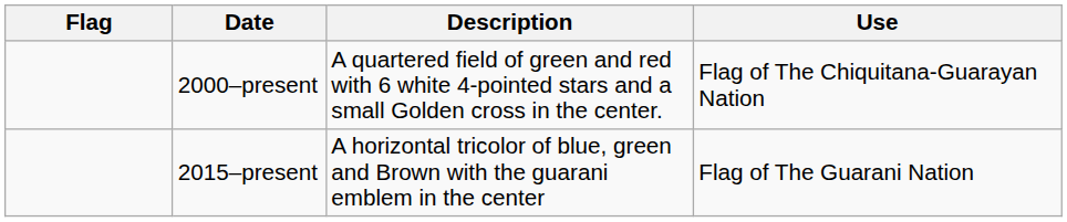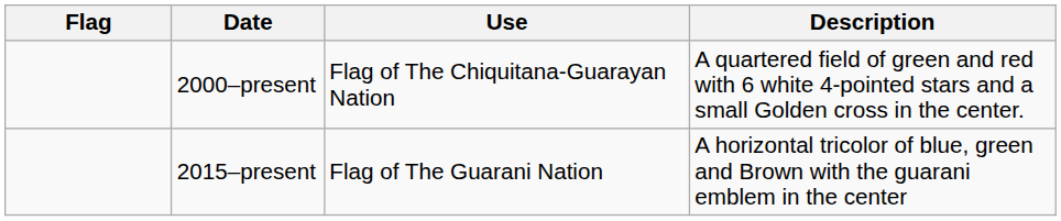 <table class="wikitable">
 <tr>
 <th style="width:110px;">Flag</th>
 <th style="width:100px;">Date</th>
+<th style="width:250px;">Use</th>
 <th style="width:250px;">Description</th>
-<th style="width:250px;">Use</th>
 </tr>
 <tr>
 <td></td>
 <td>2000–present</td>
+<td>Flag of The Chiquitana-Guarayan Nation</td>
 <td>A quartered field of green and red with 6 white 4-pointed stars and a small Golden cross in the center.</td>
-<td>Flag of The Chiquitana-Guarayan Nation</td>
 </tr>
 <tr>
 <td></td>
 <td>2015–present</td>
+<td>Flag of The Guarani Nation</td>
 <td>A horizontal tricolor of blue, green and Brown with the guarani emblem in the center</td>
-<td>Flag of The Guarani Nation</td>
 </tr>
 </table>
